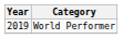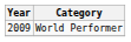 <table class="wikitable sortable" style="text-align:center;">
 <tr>
 <th>Year</th>
 <th>Category</th>
 </tr>
 <tr>
-<td rowspan="1">2019</td>
+<td rowspan="1">2009</td>
 <td rowspan="1">World Performer</td>
 </tr>
 <tr>
 </tr>
 </table>
